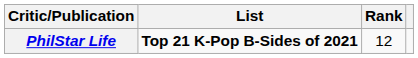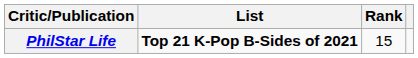 <table class="wikitable plainrowheaders sortable">
 <tr>
 <th scope="col">Critic/Publication</th>
 <th scope="col" class="unsortable">List</th>
 <th scope="col" data-sort-type="number">Rank</th>
 <th scope="col" class="unsortable"></th>
 </tr>
 <tr>
 <th scope="row"><em><a href='#'>PhilStar Life</a></em></th>
 <td><strong>Top 21 K-Pop B-Sides of 2021</strong></td>
-<td style="text-align:center">12</td>
+<td style="text-align:center">15</td>
 <td style="text-align:center"></td>
 </tr>
 </table>
